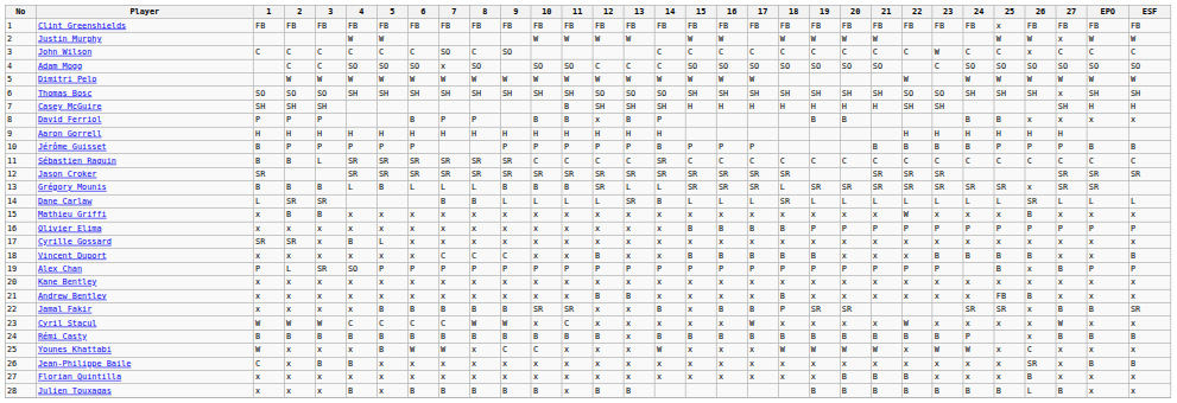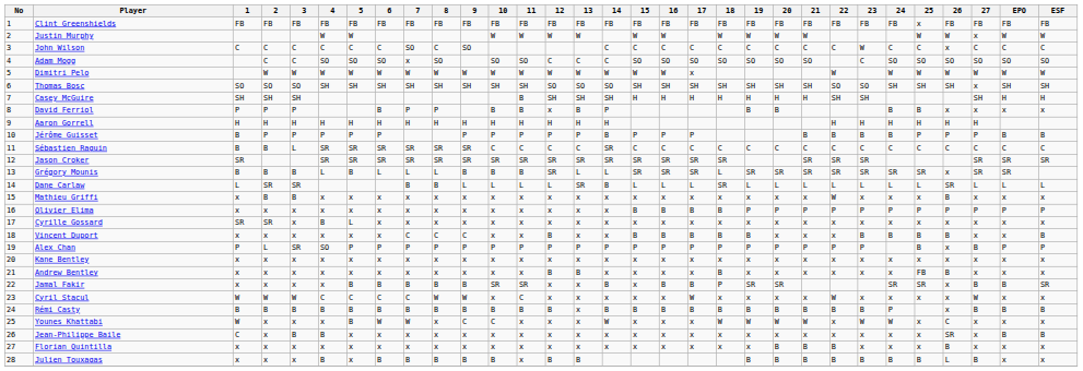 <table class="wikitable"  style="font-size:85%; width:100%;">
 <tr>
 <th>No</th>
 <th>Player</th>
 <th>1</th>
 <th>2</th>
 <th>3</th>
 <th>4</th>
 <th>5</th>
 <th>6</th>
 <th>7</th>
 <th>8</th>
 <th>9</th>
 <th>10</th>
 <th>11</th>
 <th>12</th>
 <th>13</th>
 <th>14</th>
 <th>15</th>
 <th>16</th>
 <th>17</th>
 <th>18</th>
 <th>19</th>
 <th>20</th>
 <th>21</th>
 <th>22</th>
 <th>23</th>
 <th>24</th>
 <th>25</th>
 <th>26</th>
 <th>27</th>
 <th>EPO</th>
 <th>ESF</th>
 </tr>
 <tr>
 <td>1</td>
 <td><a href='#'>Clint Greenshields</a></td>
 <td>FB</td>
 <td>FB</td>
 <td>FB</td>
 <td>FB</td>
 <td>FB</td>
 <td>FB</td>
 <td>FB</td>
 <td>FB</td>
 <td>FB</td>
 <td>FB</td>
 <td>FB</td>
 <td>FB</td>
 <td>FB</td>
 <td>FB</td>
 <td>FB</td>
 <td>FB</td>
 <td>FB</td>
 <td>FB</td>
 <td>FB</td>
 <td>FB</td>
 <td>FB</td>
 <td>FB</td>
 <td>FB</td>
 <td>FB</td>
 <td>x</td>
 <td>FB</td>
 <td>FB</td>
 <td>FB</td>
 <td>FB</td>
 </tr>
 <tr>
 <td>2</td>
 <td><a href='#'>Justin Murphy</a></td>
 <td></td>
 <td></td>
 <td></td>
 <td>W</td>
 <td>W</td>
 <td></td>
 <td></td>
 <td></td>
 <td></td>
 <td>W</td>
 <td>W</td>
 <td>W</td>
 <td>W</td>
 <td></td>
 <td>W</td>
 <td>W</td>
 <td></td>
 <td>W</td>
 <td>W</td>
 <td>W</td>
 <td>W</td>
 <td></td>
 <td></td>
 <td></td>
 <td>W</td>
 <td>W</td>
 <td>x</td>
 <td>W</td>
 <td>W</td>
 </tr>
 <tr>
 <td>3</td>
 <td><a href='#'>John Wilson</a></td>
 <td>C</td>
 <td>C</td>
 <td>C</td>
 <td>C</td>
 <td>C</td>
 <td>C</td>
 <td>SO</td>
 <td>C</td>
 <td>SO</td>
 <td></td>
 <td></td>
 <td></td>
 <td></td>
 <td>C</td>
 <td>C</td>
 <td>C</td>
 <td>C</td>
 <td>C</td>
 <td>C</td>
 <td>C</td>
 <td>C</td>
 <td>C</td>
 <td>W</td>
 <td>C</td>
 <td>C</td>
 <td>x</td>
 <td>C</td>
 <td>C</td>
 <td>C</td>
 </tr>
 <tr>
 <td>4</td>
 <td><a href='#'>Adam Mogg</a></td>
 <td></td>
 <td>C</td>
 <td>C</td>
 <td>SO</td>
 <td>SO</td>
 <td>SO</td>
 <td>x</td>
 <td>SO</td>
 <td></td>
 <td>SO</td>
 <td>SO</td>
 <td>C</td>
 <td>C</td>
 <td>C</td>
 <td>SO</td>
 <td>SO</td>
 <td>SO</td>
 <td>SO</td>
 <td>SO</td>
 <td>SO</td>
 <td>SO</td>
 <td></td>
 <td>C</td>
 <td>SO</td>
 <td>SO</td>
 <td>SO</td>
 <td>SO</td>
 <td>SO</td>
 <td>SO</td>
 </tr>
 <tr>
 <td>5</td>
 <td><a href='#'>Dimitri Pelo</a></td>
 <td></td>
 <td>W</td>
 <td>W</td>
 <td>W</td>
 <td>W</td>
 <td>W</td>
 <td>W</td>
 <td>W</td>
 <td>W</td>
 <td>W</td>
 <td>W</td>
 <td>W</td>
 <td>W</td>
 <td>W</td>
 <td>W</td>
 <td>W</td>
-<td>W</td>
+<td>x</td>
 <td></td>
 <td></td>
 <td></td>
 <td></td>
 <td>W</td>
 <td></td>
 <td>W</td>
 <td>W</td>
 <td>W</td>
 <td>W</td>
 <td>W</td>
 <td>W</td>
 </tr>
 <tr>
 <td>6</td>
 <td><a href='#'>Thomas Bosc</a></td>
 <td>SO</td>
 <td>SO</td>
 <td>SO</td>
 <td>SH</td>
 <td>SH</td>
 <td>SH</td>
 <td>SH</td>
 <td>SH</td>
 <td>SH</td>
 <td>SH</td>
 <td>SH</td>
 <td>SO</td>
 <td>SO</td>
 <td>SO</td>
 <td>SH</td>
 <td>SH</td>
 <td>SH</td>
 <td>SH</td>
 <td>SH</td>
 <td>SH</td>
 <td>SH</td>
 <td>SO</td>
 <td>SO</td>
 <td>SH</td>
 <td>SH</td>
 <td>SH</td>
 <td>x</td>
 <td>SH</td>
 <td>SH</td>
 </tr>
 <tr>
 <td>7</td>
 <td><a href='#'>Casey McGuire</a></td>
 <td>SH</td>
 <td>SH</td>
 <td>SH</td>
 <td></td>
 <td></td>
 <td></td>
 <td></td>
 <td></td>
 <td></td>
 <td></td>
 <td>B</td>
 <td>SH</td>
 <td>SH</td>
 <td>SH</td>
 <td>H</td>
 <td>H</td>
 <td>H</td>
 <td>H</td>
 <td>H</td>
 <td>H</td>
 <td>H</td>
 <td>SH</td>
 <td>SH</td>
 <td></td>
 <td></td>
 <td></td>
 <td>SH</td>
 <td>H</td>
 <td>H</td>
 </tr>
 <tr>
 <td>8</td>
 <td><a href='#'>David Ferriol</a></td>
 <td>P</td>
 <td>P</td>
 <td>P</td>
 <td></td>
 <td></td>
 <td>B</td>
 <td>P</td>
 <td>P</td>
 <td></td>
 <td>B</td>
 <td>B</td>
 <td>x</td>
 <td>B</td>
 <td>P</td>
 <td></td>
 <td></td>
 <td></td>
 <td></td>
 <td>B</td>
 <td>B</td>
 <td></td>
 <td></td>
 <td></td>
 <td>B</td>
 <td>B</td>
 <td>x</td>
 <td>x</td>
 <td>x</td>
 <td>x</td>
 </tr>
 <tr>
 <td>9</td>
 <td><a href='#'>Aaron Gorrell</a></td>
 <td>H</td>
 <td>H</td>
 <td>H</td>
 <td>H</td>
 <td>H</td>
 <td>H</td>
 <td>H</td>
 <td>H</td>
 <td>H</td>
 <td>H</td>
 <td>H</td>
 <td>H</td>
 <td>H</td>
 <td>H</td>
 <td></td>
 <td></td>
 <td></td>
 <td></td>
 <td></td>
 <td></td>
 <td></td>
 <td>H</td>
 <td>H</td>
 <td>H</td>
 <td>H</td>
 <td>H</td>
 <td>H</td>
 <td></td>
 <td></td>
 </tr>
 <tr>
 <td>10</td>
 <td><a href='#'>Jérôme Guisset</a></td>
 <td>B</td>
 <td>P</td>
 <td>P</td>
 <td>P</td>
 <td>P</td>
 <td>P</td>
 <td></td>
 <td></td>
 <td>P</td>
 <td>P</td>
 <td>P</td>
 <td>P</td>
 <td>P</td>
 <td>B</td>
 <td>P</td>
 <td>P</td>
 <td>P</td>
 <td></td>
 <td></td>
 <td></td>
 <td>B</td>
 <td>B</td>
 <td>B</td>
 <td>B</td>
 <td>P</td>
 <td>P</td>
 <td>P</td>
 <td>B</td>
 <td>B</td>
 </tr>
 <tr>
 <td>11</td>
 <td><a href='#'>Sébastien Raguin</a></td>
 <td>B</td>
 <td>B</td>
 <td>L</td>
 <td>SR</td>
 <td>SR</td>
 <td>SR</td>
 <td>SR</td>
 <td>SR</td>
 <td>SR</td>
 <td>C</td>
 <td>C</td>
 <td>C</td>
 <td>C</td>
 <td>SR</td>
 <td>C</td>
 <td>C</td>
 <td>C</td>
 <td>C</td>
 <td>C</td>
 <td>C</td>
 <td>C</td>
 <td>C</td>
 <td>C</td>
 <td>C</td>
 <td>C</td>
 <td>C</td>
 <td>C</td>
 <td>C</td>
 <td>C</td>
 </tr>
 <tr>
 <td>12</td>
 <td><a href='#'>Jason Croker</a></td>
 <td>SR</td>
 <td></td>
 <td></td>
 <td>SR</td>
 <td>SR</td>
 <td>SR</td>
 <td>SR</td>
 <td>SR</td>
 <td>SR</td>
 <td>SR</td>
 <td>SR</td>
 <td>SR</td>
 <td>SR</td>
 <td>SR</td>
 <td>SR</td>
 <td>SR</td>
 <td>SR</td>
 <td>SR</td>
 <td></td>
 <td></td>
 <td>SR</td>
 <td>SR</td>
 <td>SR</td>
 <td></td>
 <td></td>
 <td></td>
 <td>SR</td>
 <td>SR</td>
 <td>SR</td>
 </tr>
 <tr>
 <td>13</td>
 <td><a href='#'>Grégory Mounis</a></td>
 <td>B</td>
 <td>B</td>
 <td>B</td>
 <td>L</td>
 <td>B</td>
 <td>L</td>
 <td>L</td>
 <td>L</td>
 <td>B</td>
 <td>B</td>
 <td>B</td>
 <td>SR</td>
 <td>L</td>
 <td>L</td>
 <td>SR</td>
 <td>SR</td>
 <td>SR</td>
 <td>L</td>
 <td>SR</td>
 <td>SR</td>
 <td>SR</td>
 <td>SR</td>
 <td>SR</td>
 <td>SR</td>
 <td>SR</td>
 <td>x</td>
 <td>SR</td>
 <td>SR</td>
 <td></td>
 </tr>
 <tr>
 <td>14</td>
 <td><a href='#'>Dane Carlaw</a></td>
 <td>L</td>
 <td>SR</td>
 <td>SR</td>
 <td></td>
 <td></td>
 <td></td>
 <td>B</td>
 <td>B</td>
 <td>L</td>
 <td>L</td>
 <td>L</td>
 <td>L</td>
 <td>SR</td>
 <td>B</td>
 <td>L</td>
 <td>L</td>
 <td>L</td>
 <td>SR</td>
 <td>L</td>
 <td>L</td>
 <td>L</td>
 <td>L</td>
 <td>L</td>
 <td>L</td>
 <td>L</td>
 <td>SR</td>
 <td>L</td>
 <td>L</td>
 <td>L</td>
 </tr>
 <tr>
 <td>15</td>
 <td><a href='#'>Mathieu Griffi</a></td>
 <td>x</td>
 <td>B</td>
 <td>B</td>
 <td>x</td>
 <td>x</td>
 <td>x</td>
 <td>x</td>
 <td>x</td>
 <td>x</td>
 <td>x</td>
 <td>x</td>
 <td>x</td>
 <td>x</td>
 <td>x</td>
 <td>x</td>
 <td>x</td>
 <td>x</td>
 <td>x</td>
 <td>x</td>
 <td>x</td>
 <td>x</td>
 <td>W</td>
 <td>x</td>
 <td>x</td>
 <td>x</td>
 <td>B</td>
 <td>x</td>
 <td>x</td>
 <td>x</td>
 </tr>
 <tr>
 <td>16</td>
 <td><a href='#'>Olivier Elima</a></td>
 <td>x</td>
 <td>x</td>
 <td>x</td>
 <td>x</td>
 <td>x</td>
 <td>x</td>
 <td>x</td>
 <td>x</td>
 <td>x</td>
 <td>x</td>
 <td>x</td>
 <td>x</td>
 <td>x</td>
 <td>x</td>
 <td>B</td>
 <td>B</td>
 <td>B</td>
 <td>B</td>
 <td>P</td>
 <td>P</td>
 <td>P</td>
 <td>P</td>
 <td>P</td>
 <td>P</td>
 <td>P</td>
 <td>P</td>
 <td>P</td>
 <td>P</td>
 <td>P</td>
 </tr>
 <tr>
 <td>17</td>
 <td><a href='#'>Cyrille Gossard</a></td>
 <td>SR</td>
 <td>SR</td>
 <td>x</td>
 <td>B</td>
 <td>L</td>
 <td>x</td>
 <td>x</td>
 <td>x</td>
 <td>x</td>
 <td>x</td>
 <td>x</td>
 <td>x</td>
 <td>x</td>
 <td>x</td>
 <td>x</td>
 <td>x</td>
 <td>x</td>
 <td>x</td>
 <td>x</td>
 <td>x</td>
 <td>x</td>
 <td>x</td>
 <td>x</td>
 <td>x</td>
 <td>x</td>
 <td>x</td>
 <td>x</td>
 <td>x</td>
 <td>x</td>
 </tr>
 <tr>
 <td>18</td>
 <td><a href='#'>Vincent Duport</a></td>
 <td>x</td>
 <td>x</td>
 <td>x</td>
 <td>x</td>
 <td>x</td>
 <td>x</td>
 <td>C</td>
 <td>C</td>
 <td>C</td>
 <td>x</td>
 <td>x</td>
 <td>B</td>
 <td>x</td>
 <td>x</td>
 <td>B</td>
 <td>B</td>
 <td>B</td>
 <td>B</td>
 <td>B</td>
 <td>x</td>
 <td>x</td>
 <td>x</td>
 <td>B</td>
 <td>B</td>
 <td>B</td>
 <td>B</td>
 <td>x</td>
 <td>x</td>
 <td>B</td>
 </tr>
 <tr>
 <td>19</td>
 <td><a href='#'>Alex Chan</a></td>
 <td>P</td>
 <td>L</td>
 <td>SR</td>
 <td>SO</td>
 <td>P</td>
 <td>P</td>
 <td>P</td>
 <td>P</td>
 <td>P</td>
 <td>P</td>
 <td>P</td>
 <td>P</td>
 <td>P</td>
 <td>P</td>
 <td>P</td>
 <td>P</td>
 <td>P</td>
 <td>P</td>
 <td>P</td>
 <td>P</td>
 <td>P</td>
 <td>P</td>
 <td>P</td>
 <td></td>
 <td>B</td>
 <td>x</td>
 <td>B</td>
 <td>P</td>
 <td>P</td>
 </tr>
 <tr>
 <td>20</td>
 <td><a href='#'>Kane Bentley</a></td>
 <td>x</td>
 <td>x</td>
 <td>x</td>
 <td>x</td>
 <td>x</td>
 <td>x</td>
 <td>x</td>
 <td>x</td>
 <td>x</td>
 <td>x</td>
 <td>x</td>
 <td>x</td>
 <td>x</td>
 <td>x</td>
 <td>x</td>
 <td>x</td>
 <td>x</td>
 <td>x</td>
 <td>x</td>
 <td>x</td>
 <td>x</td>
 <td>x</td>
 <td>x</td>
 <td>x</td>
 <td>x</td>
 <td>x</td>
 <td>x</td>
 <td>x</td>
 <td>x</td>
 </tr>
 <tr>
 <td>21</td>
 <td><a href='#'>Andrew Bentley</a></td>
 <td>x</td>
 <td>x</td>
 <td>x</td>
 <td>x</td>
 <td>x</td>
 <td>x</td>
 <td>x</td>
 <td>x</td>
 <td>x</td>
 <td>x</td>
 <td>x</td>
 <td>B</td>
 <td>B</td>
 <td>x</td>
 <td>x</td>
 <td>x</td>
 <td>x</td>
 <td>B</td>
 <td>x</td>
 <td>x</td>
 <td>x</td>
 <td>x</td>
 <td>x</td>
 <td>x</td>
 <td>FB</td>
 <td>B</td>
 <td>x</td>
 <td>x</td>
 <td>x</td>
 </tr>
 <tr>
 <td>22</td>
 <td><a href='#'>Jamal Fakir</a></td>
 <td>x</td>
 <td>x</td>
 <td>x</td>
 <td>x</td>
 <td>B</td>
 <td>B</td>
 <td>B</td>
 <td>B</td>
 <td>B</td>
 <td>SR</td>
 <td>SR</td>
 <td>x</td>
 <td>x</td>
 <td>B</td>
 <td>x</td>
 <td>B</td>
 <td>B</td>
 <td>P</td>
 <td>SR</td>
 <td>SR</td>
 <td></td>
 <td></td>
 <td></td>
 <td>SR</td>
 <td>SR</td>
 <td>x</td>
 <td>B</td>
 <td>B</td>
 <td>SR</td>
 </tr>
 <tr>
 <td>23</td>
 <td><a href='#'>Cyril Stacul</a></td>
 <td>W</td>
 <td>W</td>
 <td>W</td>
 <td>C</td>
 <td>C</td>
 <td>C</td>
 <td>C</td>
 <td>W</td>
 <td>W</td>
 <td>x</td>
 <td>C</td>
 <td>x</td>
 <td>x</td>
 <td>x</td>
 <td>x</td>
 <td>x</td>
 <td>W</td>
 <td>x</td>
 <td>x</td>
 <td>x</td>
 <td>x</td>
 <td>W</td>
 <td>x</td>
 <td>x</td>
 <td>x</td>
 <td>x</td>
 <td>W</td>
 <td>x</td>
 <td>x</td>
 </tr>
 <tr>
 <td>24</td>
 <td><a href='#'>Rémi Casty</a></td>
 <td>B</td>
 <td>B</td>
 <td>B</td>
 <td>B</td>
 <td>B</td>
 <td>B</td>
 <td>B</td>
 <td>B</td>
 <td>B</td>
 <td>B</td>
 <td>B</td>
 <td>B</td>
 <td>x</td>
 <td>B</td>
 <td>B</td>
 <td>B</td>
 <td>B</td>
 <td>B</td>
 <td>B</td>
 <td>B</td>
 <td>B</td>
 <td>B</td>
 <td>B</td>
 <td>P</td>
 <td></td>
 <td>x</td>
 <td>B</td>
 <td>B</td>
 <td>B</td>
 </tr>
 <tr>
 <td>25</td>
 <td><a href='#'>Younes Khattabi</a></td>
 <td>W</td>
 <td>x</td>
 <td>x</td>
 <td>x</td>
 <td>B</td>
 <td>W</td>
 <td>W</td>
 <td>x</td>
 <td>C</td>
 <td>C</td>
 <td>x</td>
 <td>x</td>
 <td>x</td>
 <td>W</td>
 <td>x</td>
 <td>x</td>
 <td>x</td>
 <td>W</td>
 <td>W</td>
 <td>W</td>
 <td>W</td>
 <td>x</td>
 <td>W</td>
 <td>W</td>
 <td>x</td>
 <td>C</td>
 <td>x</td>
 <td>x</td>
 <td>x</td>
 </tr>
 <tr>
 <td>26</td>
 <td><a href='#'>Jean-Philippe Baile</a></td>
 <td>C</td>
 <td>x</td>
 <td>B</td>
 <td>B</td>
 <td>x</td>
 <td>x</td>
 <td>x</td>
 <td>x</td>
 <td>x</td>
 <td>x</td>
 <td>x</td>
 <td>x</td>
 <td>x</td>
 <td>x</td>
 <td>x</td>
 <td>x</td>
 <td>x</td>
 <td>x</td>
 <td>x</td>
 <td>x</td>
 <td>x</td>
 <td>x</td>
 <td>x</td>
 <td>x</td>
 <td>x</td>
 <td>SR</td>
 <td>x</td>
 <td>B</td>
 <td>B</td>
 </tr>
 <tr>
 <td>27</td>
 <td><a href='#'>Florian Quintilla</a></td>
 <td>x</td>
 <td>x</td>
 <td>x</td>
 <td>x</td>
 <td>x</td>
 <td>x</td>
 <td>x</td>
 <td>x</td>
 <td>x</td>
 <td>x</td>
 <td>x</td>
 <td>x</td>
 <td>x</td>
 <td>x</td>
 <td>x</td>
 <td>x</td>
 <td>x</td>
 <td>x</td>
 <td>x</td>
 <td>B</td>
 <td>B</td>
 <td>B</td>
 <td>x</td>
 <td>x</td>
 <td>x</td>
 <td>B</td>
 <td>x</td>
 <td>x</td>
 <td>x</td>
 </tr>
 <tr>
 <td>28</td>
 <td><a href='#'>Julien Touxagas</a></td>
 <td>x</td>
 <td>x</td>
 <td>x</td>
 <td>B</td>
 <td>x</td>
 <td>B</td>
 <td>B</td>
 <td>B</td>
 <td>B</td>
 <td>B</td>
 <td>x</td>
 <td>B</td>
 <td>B</td>
 <td></td>
 <td></td>
 <td></td>
 <td></td>
 <td></td>
 <td>B</td>
 <td>B</td>
 <td>B</td>
 <td>B</td>
 <td>B</td>
 <td>B</td>
 <td>B</td>
 <td>L</td>
 <td>B</td>
 <td>x</td>
 <td>x</td>
 </tr>
 <tr>
 </tr>
 </table>
